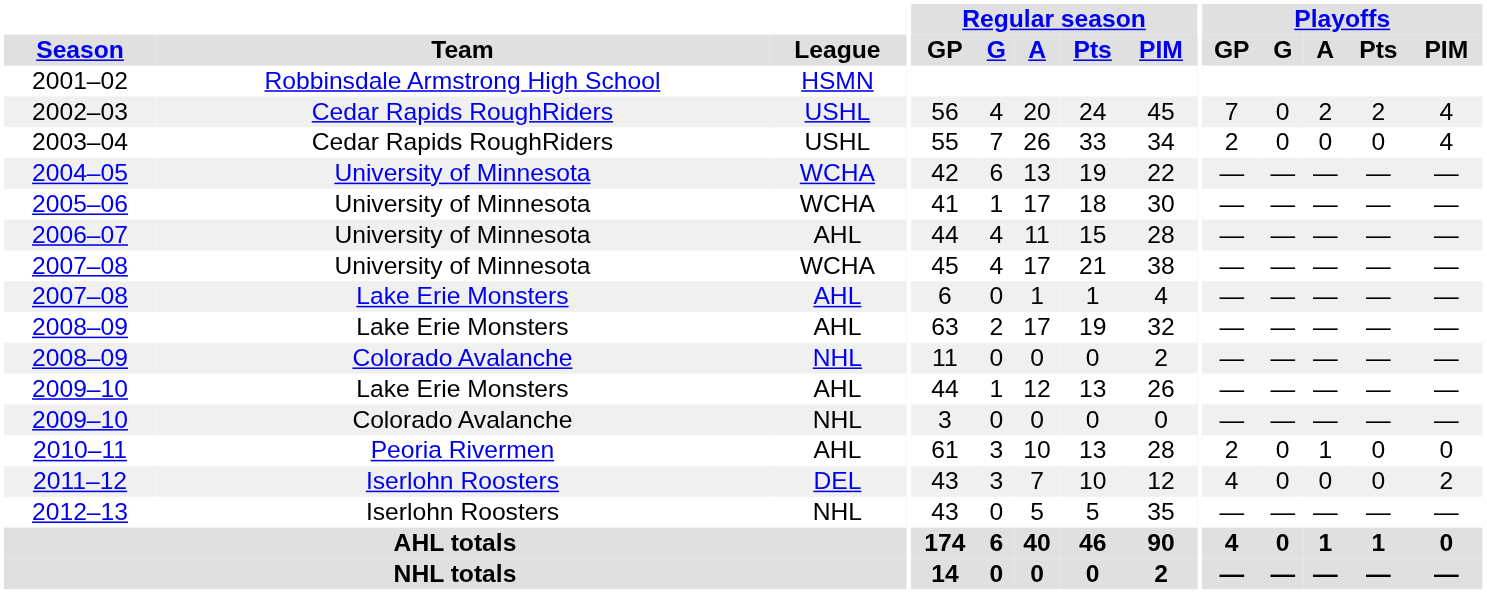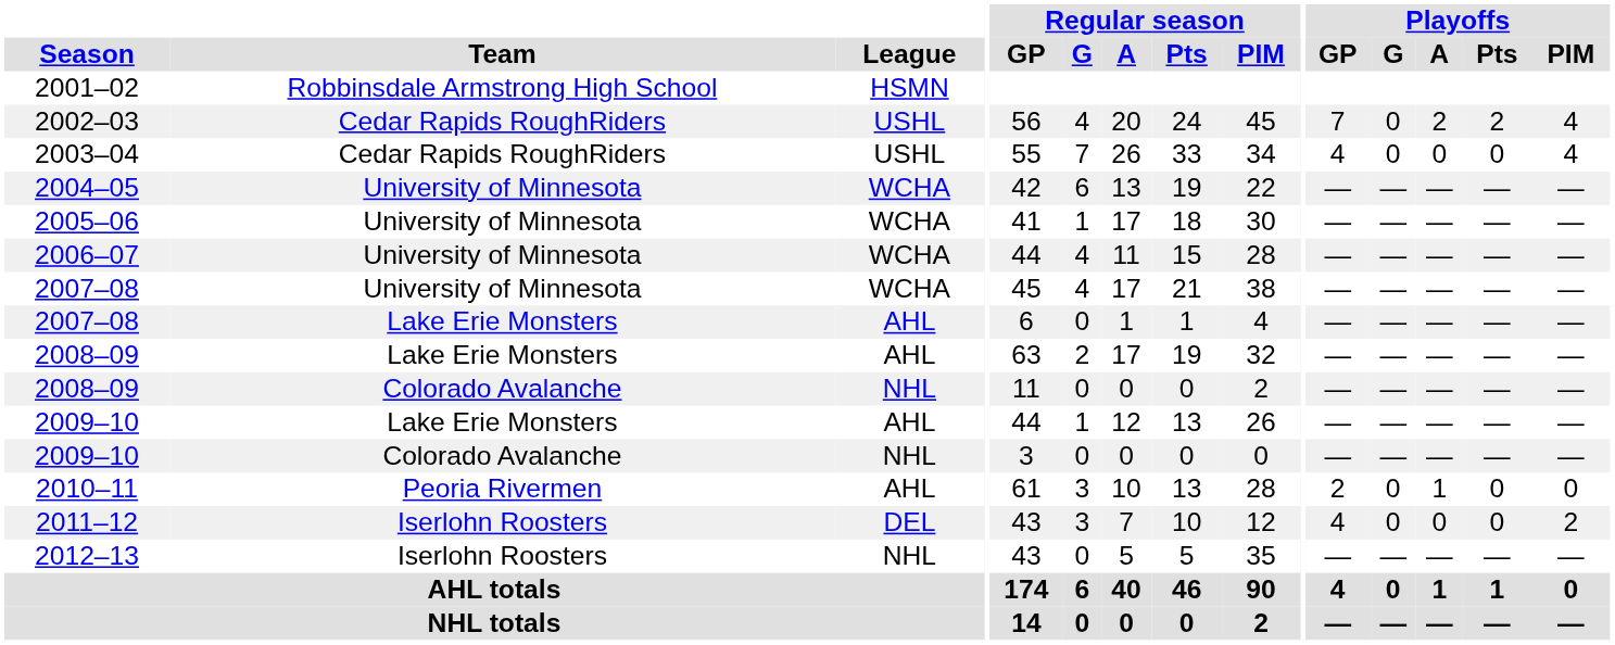 <table border="0" cellpadding="1" cellspacing="0" style="text-align:center; width:60em">
 <tr bgcolor="#e0e0e0">
 <th colspan="3" bgcolor="#ffffff"></th>
 <th rowspan="100" bgcolor="#ffffff"></th>
 <th colspan="5"><a href='#'>Regular season</a></th>
 <th rowspan="100" bgcolor="#ffffff"></th>
 <th colspan="5"><a href='#'>Playoffs</a></th>
 </tr>
 <tr bgcolor="#e0e0e0">
 <th><a href='#'>Season</a></th>
 <th>Team</th>
 <th>League</th>
 <th>GP</th>
 <th><a href='#'>G</a></th>
 <th><a href='#'>A</a></th>
 <th><a href='#'>Pts</a></th>
 <th><a href='#'>PIM</a></th>
 <th>GP</th>
 <th>G</th>
 <th>A</th>
 <th>Pts</th>
 <th>PIM</th>
 </tr>
 <tr>
 <td>2001–02</td>
 <td><a href='#'>Robbinsdale Armstrong High School</a></td>
 <td><a href='#'>HSMN</a></td>
 <td></td>
 <td></td>
 <td></td>
 <td></td>
 <td></td>
 <td></td>
 <td></td>
 <td></td>
 <td></td>
 <td></td>
 </tr>
 <tr bgcolor="#f0f0f0">
 <td>2002–03</td>
 <td><a href='#'>Cedar Rapids RoughRiders</a></td>
 <td><a href='#'>USHL</a></td>
 <td>56</td>
 <td>4</td>
 <td>20</td>
 <td>24</td>
 <td>45</td>
 <td>7</td>
 <td>0</td>
 <td>2</td>
 <td>2</td>
 <td>4</td>
 </tr>
 <tr>
 <td>2003–04</td>
 <td>Cedar Rapids RoughRiders</td>
 <td>USHL</td>
 <td>55</td>
 <td>7</td>
 <td>26</td>
 <td>33</td>
 <td>34</td>
-<td>2</td>
+<td>4</td>
 <td>0</td>
 <td>0</td>
 <td>0</td>
 <td>4</td>
 </tr>
 <tr bgcolor="#f0f0f0">
 <td><a href='#'>2004–05</a></td>
 <td><a href='#'>University of Minnesota</a></td>
 <td><a href='#'>WCHA</a></td>
 <td>42</td>
 <td>6</td>
 <td>13</td>
 <td>19</td>
 <td>22</td>
 <td>—</td>
 <td>—</td>
 <td>—</td>
 <td>—</td>
 <td>—</td>
 </tr>
 <tr>
 <td><a href='#'>2005–06</a></td>
 <td>University of Minnesota</td>
 <td>WCHA</td>
 <td>41</td>
 <td>1</td>
 <td>17</td>
 <td>18</td>
 <td>30</td>
 <td>—</td>
 <td>—</td>
 <td>—</td>
 <td>—</td>
 <td>—</td>
 </tr>
 <tr bgcolor="#f0f0f0">
 <td><a href='#'>2006–07</a></td>
 <td>University of Minnesota</td>
-<td>AHL</td>
+<td>WCHA</td>
 <td>44</td>
 <td>4</td>
 <td>11</td>
 <td>15</td>
 <td>28</td>
 <td>—</td>
 <td>—</td>
 <td>—</td>
 <td>—</td>
 <td>—</td>
 </tr>
 <tr>
 <td><a href='#'>2007–08</a></td>
 <td>University of Minnesota</td>
 <td>WCHA</td>
 <td>45</td>
 <td>4</td>
 <td>17</td>
 <td>21</td>
 <td>38</td>
 <td>—</td>
 <td>—</td>
 <td>—</td>
 <td>—</td>
 <td>—</td>
 </tr>
 <tr bgcolor="#f0f0f0">
 <td><a href='#'>2007–08</a></td>
 <td><a href='#'>Lake Erie Monsters</a></td>
 <td><a href='#'>AHL</a></td>
 <td>6</td>
 <td>0</td>
 <td>1</td>
 <td>1</td>
 <td>4</td>
 <td>—</td>
 <td>—</td>
 <td>—</td>
 <td>—</td>
 <td>—</td>
 </tr>
 <tr>
 <td><a href='#'>2008–09</a></td>
 <td>Lake Erie Monsters</td>
 <td>AHL</td>
 <td>63</td>
 <td>2</td>
 <td>17</td>
 <td>19</td>
 <td>32</td>
 <td>—</td>
 <td>—</td>
 <td>—</td>
 <td>—</td>
 <td>—</td>
 </tr>
 <tr bgcolor="#f0f0f0">
 <td><a href='#'>2008–09</a></td>
 <td><a href='#'>Colorado Avalanche</a></td>
 <td><a href='#'>NHL</a></td>
 <td>11</td>
 <td>0</td>
 <td>0</td>
 <td>0</td>
 <td>2</td>
 <td>—</td>
 <td>—</td>
 <td>—</td>
 <td>—</td>
 <td>—</td>
 </tr>
 <tr>
 <td><a href='#'>2009–10</a></td>
 <td>Lake Erie Monsters</td>
 <td>AHL</td>
 <td>44</td>
 <td>1</td>
 <td>12</td>
 <td>13</td>
 <td>26</td>
 <td>—</td>
 <td>—</td>
 <td>—</td>
 <td>—</td>
 <td>—</td>
 </tr>
 <tr bgcolor="#f0f0f0">
 <td><a href='#'>2009–10</a></td>
 <td>Colorado Avalanche</td>
 <td>NHL</td>
 <td>3</td>
 <td>0</td>
 <td>0</td>
 <td>0</td>
 <td>0</td>
 <td>—</td>
 <td>—</td>
 <td>—</td>
 <td>—</td>
 <td>—</td>
 </tr>
 <tr>
 <td><a href='#'>2010–11</a></td>
 <td><a href='#'>Peoria Rivermen</a></td>
 <td>AHL</td>
 <td>61</td>
 <td>3</td>
 <td>10</td>
 <td>13</td>
 <td>28</td>
 <td>2</td>
 <td>0</td>
 <td>1</td>
 <td>0</td>
 <td>0</td>
 </tr>
 <tr bgcolor="#f0f0f0">
 <td><a href='#'>2011–12</a></td>
 <td><a href='#'>Iserlohn Roosters</a></td>
 <td><a href='#'>DEL</a></td>
 <td>43</td>
 <td>3</td>
 <td>7</td>
 <td>10</td>
 <td>12</td>
 <td>4</td>
 <td>0</td>
 <td>0</td>
 <td>0</td>
 <td>2</td>
 </tr>
 <tr>
 <td><a href='#'>2012–13</a></td>
 <td>Iserlohn Roosters</td>
 <td>NHL</td>
 <td>43</td>
 <td>0</td>
 <td>5</td>
 <td>5</td>
 <td>35</td>
 <td>—</td>
 <td>—</td>
 <td>—</td>
 <td>—</td>
 <td>—</td>
 </tr>
 <tr bgcolor="#e0e0e0">
 <th colspan="3">AHL totals</th>
 <th>174</th>
 <th>6</th>
 <th>40</th>
 <th>46</th>
 <th>90</th>
 <th>4</th>
 <th>0</th>
 <th>1</th>
 <th>1</th>
 <th>0</th>
 </tr>
 <tr bgcolor="#e0e0e0">
 <th colspan="3">NHL totals</th>
 <th>14</th>
 <th>0</th>
 <th>0</th>
 <th>0</th>
 <th>2</th>
 <th>—</th>
 <th>—</th>
 <th>—</th>
 <th>—</th>
 <th>—</th>
 </tr>
 </table>
